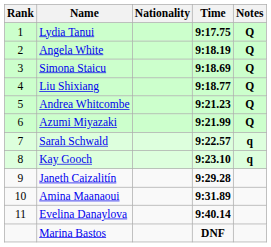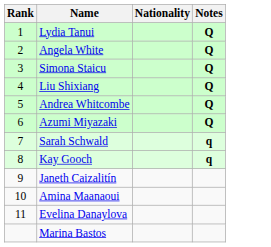 <table class="wikitable sortable" style="text-align:center">
 <tr>
 <th>Rank</th>
 <th>Name</th>
 <th>Nationality</th>
-<th>Time</th>
 <th>Notes</th>
 </tr>
 <tr bgcolor=ccffcc>
 <td>1</td>
 <td align=left><a href='#'>Lydia Tanui</a></td>
 <td align=left></td>
-<td><strong>9:17.75</strong></td>
 <td><strong>Q</strong></td>
 </tr>
 <tr bgcolor=ccffcc>
 <td>2</td>
 <td align=left><a href='#'>Angela White</a></td>
 <td align=left></td>
-<td><strong>9:18.19</strong></td>
 <td><strong>Q</strong></td>
 </tr>
 <tr bgcolor=ccffcc>
 <td>3</td>
 <td align=left><a href='#'>Simona Staicu</a></td>
 <td align=left></td>
-<td><strong>9:18.69</strong></td>
 <td><strong>Q</strong></td>
 </tr>
 <tr bgcolor=ccffcc>
 <td>4</td>
 <td align=left><a href='#'>Liu Shixiang</a></td>
 <td align=left></td>
-<td><strong>9:18.77</strong></td>
 <td><strong>Q</strong></td>
 </tr>
 <tr bgcolor=ccffcc>
 <td>5</td>
 <td align=left><a href='#'>Andrea Whitcombe</a></td>
 <td align=left></td>
-<td><strong>9:21.23</strong></td>
 <td><strong>Q</strong></td>
 </tr>
 <tr bgcolor=ccffcc>
 <td>6</td>
 <td align=left><a href='#'>Azumi Miyazaki</a></td>
 <td align=left></td>
-<td><strong>9:21.99</strong></td>
 <td><strong>Q</strong></td>
 </tr>
 <tr bgcolor=ddffdd>
 <td>7</td>
 <td align=left><a href='#'>Sarah Schwald</a></td>
 <td align=left></td>
-<td><strong>9:22.57</strong></td>
 <td><strong>q</strong></td>
 </tr>
 <tr bgcolor=ddffdd>
 <td>8</td>
 <td align=left><a href='#'>Kay Gooch</a></td>
 <td align=left></td>
-<td><strong>9:23.10</strong></td>
 <td><strong>q</strong></td>
 </tr>
 <tr>
 <td>9</td>
 <td align=left><a href='#'>Janeth Caizalitín</a></td>
 <td align=left></td>
-<td><strong>9:29.28</strong></td>
 <td></td>
 </tr>
 <tr>
 <td>10</td>
 <td align=left><a href='#'>Amina Maanaoui</a></td>
 <td align=left></td>
-<td><strong>9:31.89</strong></td>
 <td></td>
 </tr>
 <tr>
 <td>11</td>
 <td align=left><a href='#'>Evelina Danaylova</a></td>
 <td align=left></td>
-<td><strong>9:40.14</strong></td>
 <td></td>
 </tr>
 <tr>
 <td></td>
 <td align=left><a href='#'>Marina Bastos</a></td>
 <td align=left></td>
-<td><strong>DNF</strong></td>
 <td></td>
 </tr>
 </table>
